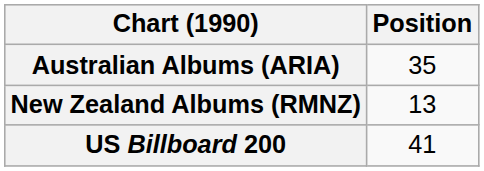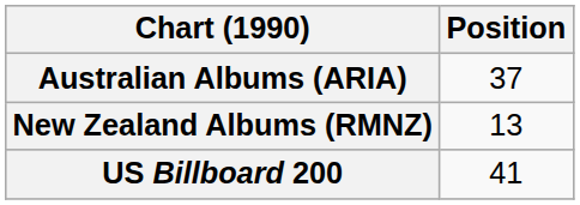 <table class="wikitable sortable plainrowheaders" style="text-align:center">
 <tr>
 <th scope="col">Chart (1990)</th>
 <th scope="col">Position</th>
 </tr>
 <tr>
 <th scope="row">Australian Albums (ARIA)</th>
-<td>35</td>
+<td>37</td>
 </tr>
 <tr>
 <th scope="row">New Zealand Albums (RMNZ)</th>
 <td>13</td>
 </tr>
 <tr>
 <th scope="row">US <em>Billboard</em> 200</th>
 <td>41</td>
 </tr>
 </table>
